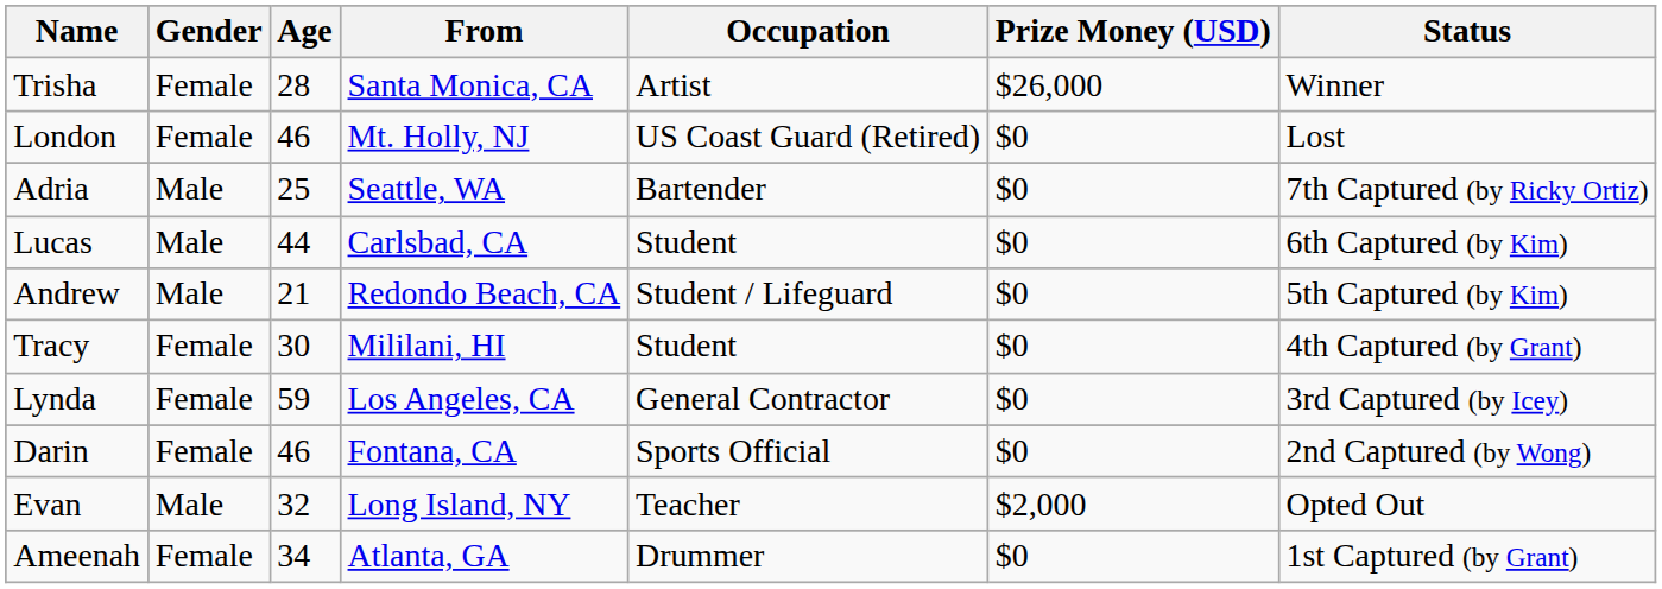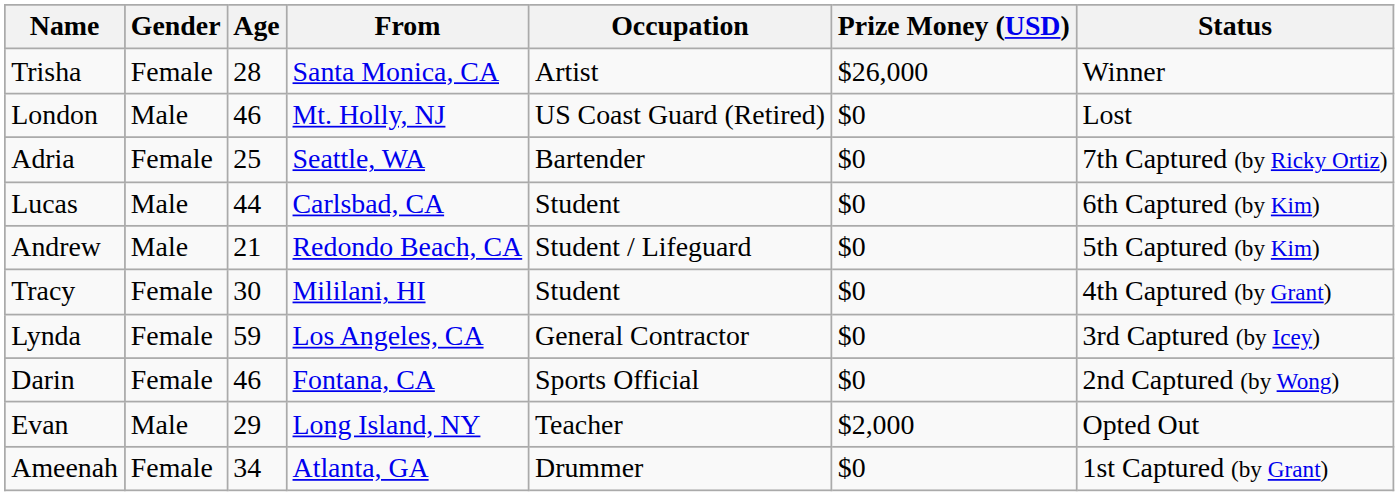 <table class="wikitable sortable">
 <tr>
 <th>Name</th>
 <th>Gender</th>
 <th>Age</th>
 <th>From</th>
 <th>Occupation</th>
 <th>Prize Money (<a href='#'>USD</a>)</th>
 <th>Status</th>
 </tr>
 <tr>
 <td>Trisha</td>
 <td>Female</td>
 <td>28</td>
 <td><a href='#'>Santa Monica, CA</a></td>
 <td>Artist</td>
 <td>$26,000</td>
 <td>Winner</td>
 </tr>
 <tr>
 <td>London</td>
-<td>Female</td>
+<td>Male</td>
 <td>46</td>
 <td><a href='#'>Mt. Holly, NJ</a></td>
 <td>US Coast Guard (Retired)</td>
 <td>$0</td>
 <td>Lost</td>
 </tr>
 <tr>
 <td>Adria</td>
-<td>Male</td>
+<td>Female</td>
 <td>25</td>
 <td><a href='#'>Seattle, WA</a></td>
 <td>Bartender</td>
 <td>$0</td>
 <td>7th Captured <small>(by <a href='#'>Ricky Ortiz</a>)</small></td>
 </tr>
 <tr>
 <td>Lucas</td>
 <td>Male</td>
 <td>44</td>
 <td><a href='#'>Carlsbad, CA</a></td>
 <td>Student</td>
 <td>$0</td>
 <td>6th Captured <small>(by <a href='#'>Kim</a>)</small></td>
 </tr>
 <tr>
 <td>Andrew</td>
 <td>Male</td>
 <td>21</td>
 <td><a href='#'>Redondo Beach, CA</a></td>
 <td>Student / Lifeguard</td>
 <td>$0</td>
 <td>5th Captured <small>(by <a href='#'>Kim</a>)</small></td>
 </tr>
 <tr>
 <td>Tracy</td>
 <td>Female</td>
 <td>30</td>
 <td><a href='#'>Mililani, HI</a></td>
 <td>Student</td>
 <td>$0</td>
 <td>4th Captured <small>(by <a href='#'>Grant</a>)</small></td>
 </tr>
 <tr>
 <td>Lynda</td>
 <td>Female</td>
 <td>59</td>
 <td><a href='#'>Los Angeles, CA</a></td>
 <td>General Contractor</td>
 <td>$0</td>
 <td>3rd Captured <small>(by <a href='#'>Icey</a>)</small></td>
 </tr>
 <tr>
 <td>Darin</td>
 <td>Female</td>
 <td>46</td>
 <td><a href='#'>Fontana, CA</a></td>
 <td>Sports Official</td>
 <td>$0</td>
 <td>2nd Captured <small>(by <a href='#'>Wong</a>)</small></td>
 </tr>
 <tr>
 <td>Evan</td>
 <td>Male</td>
-<td>32</td>
+<td>29</td>
 <td><a href='#'>Long Island, NY</a></td>
 <td>Teacher</td>
 <td>$2,000</td>
 <td>Opted Out</td>
 </tr>
 <tr>
 <td>Ameenah</td>
 <td>Female</td>
 <td>34</td>
 <td><a href='#'>Atlanta, GA</a></td>
 <td>Drummer</td>
 <td>$0</td>
 <td>1st Captured <small>(by <a href='#'>Grant</a>)</small></td>
 </tr>
 </table>
